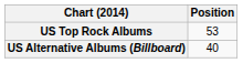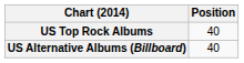 <table class="wikitable sortable plainrowheaders">
 <tr>
 <th scope="col">Chart (2014)</th>
 <th scope="col">Position</th>
 </tr>
 <tr>
 <th scope="row">US Top Rock Albums</th>
-<td style="text-align:center;">53</td>
+<td style="text-align:center;">40</td>
 </tr>
 <tr>
 <th scope="row">US Alternative Albums (<em>Billboard</em>)</th>
 <td style="text-align:center;">40</td>
 </tr>
 </table>
